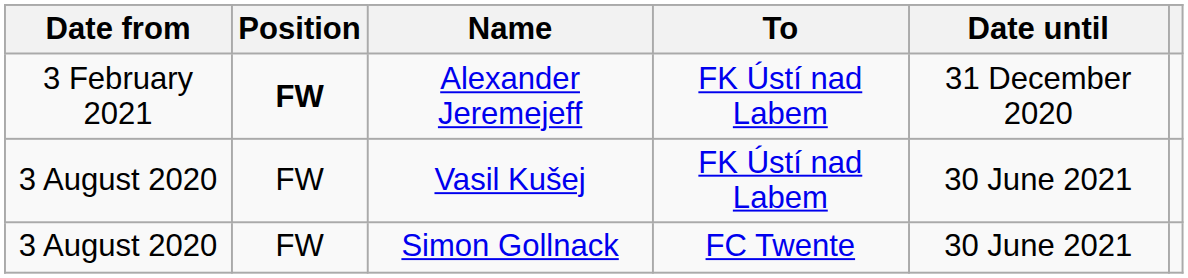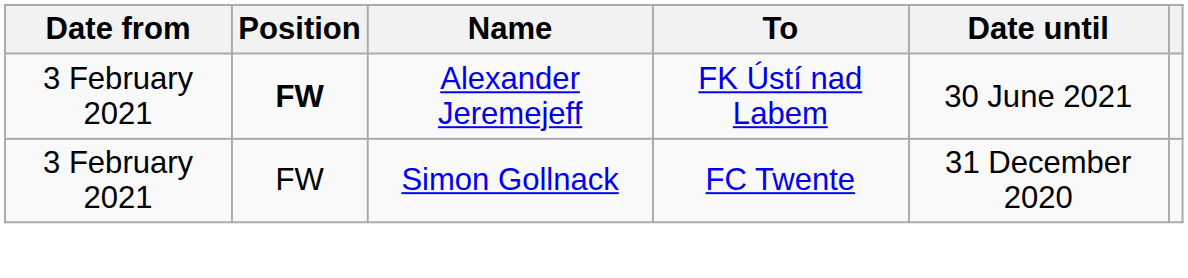 <table class="wikitable"  style="text-align:center;">
 <tr>
 <th>Date from</th>
 <th>Position</th>
 <th>Name</th>
 <th>To</th>
 <th>Date until</th>
 <th></th>
 </tr>
 <tr>
 <td>3 February 2021</td>
 <td><strong>FW</strong></td>
 <td><a href='#'>Alexander Jeremejeff</a></td>
 <td> <a href='#'>FK Ústí nad Labem</a></td>
-<td>31 December 2020</td>
-<td></td>
-</tr>
-<tr>
-<td>3 August 2020</td>
-<td>FW</td>
-<td><a href='#'>Vasil Kušej</a></td>
-<td> <a href='#'>FK Ústí nad Labem</a></td>
 <td>30 June 2021</td>
 <td></td>
 </tr>
 <tr>
-<td>3 August 2020</td>
+<td>3 February 2021</td>
 <td>FW</td>
 <td><a href='#'>Simon Gollnack</a></td>
 <td> <a href='#'>FC Twente</a></td>
-<td>30 June 2021</td>
+<td>31 December 2020</td>
 <td></td>
 </tr>
 </table>
